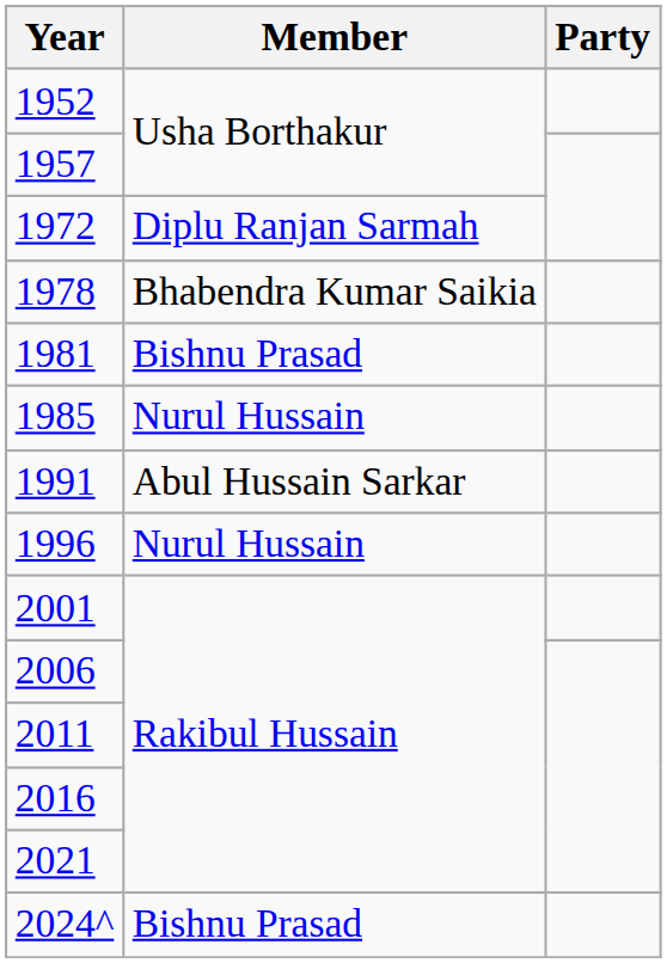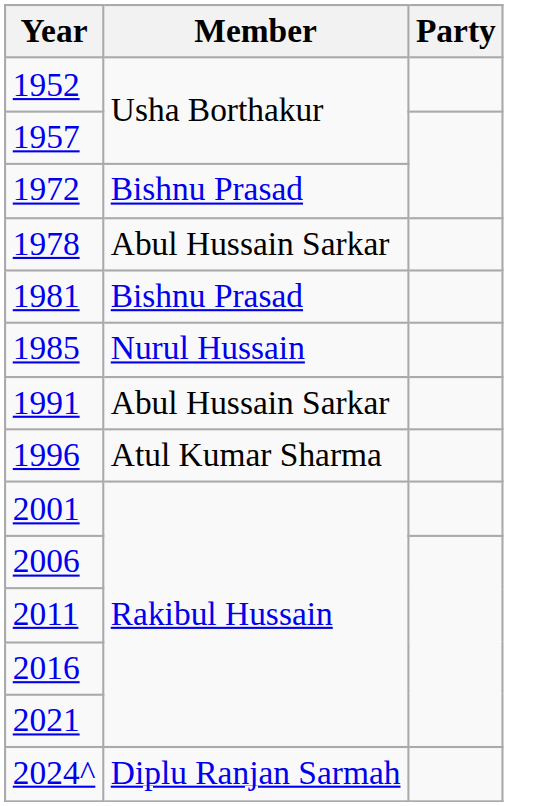 <table class="wikitable sortable">
 <tr>
 <th>Year</th>
 <th>Member</th>
 <th colspan="2">Party</th>
 </tr>
 <tr>
 <td><a href='#'>1952</a></td>
 <td rowspan="2">Usha Borthakur</td>
 <td></td>
 </tr>
 <tr>
 <td><a href='#'>1957</a></td>
 </tr>
 <tr>
 <td><a href='#'>1972</a></td>
-<td><a href='#'>Diplu Ranjan Sarmah</a></td>
+<td><a href='#'>Bishnu Prasad</a></td>
 </tr>
 <tr>
 <td><a href='#'>1978</a></td>
-<td>Bhabendra Kumar Saikia</td>
+<td>Abul Hussain Sarkar</td>
 <td></td>
 </tr>
 <tr>
 <td><a href='#'>1981</a></td>
 <td><a href='#'>Bishnu Prasad</a></td>
 <td></td>
 </tr>
 <tr>
 <td><a href='#'>1985</a></td>
 <td><a href='#'>Nurul Hussain</a></td>
 <td></td>
 </tr>
 <tr>
 <td><a href='#'>1991</a></td>
 <td>Abul Hussain Sarkar</td>
 <td></td>
 </tr>
 <tr>
 <td><a href='#'>1996</a></td>
-<td><a href='#'>Nurul Hussain</a></td>
+<td>Atul Kumar Sharma</td>
 <td></td>
 </tr>
 <tr>
 <td><a href='#'>2001</a></td>
 <td rowspan="5"><a href='#'>Rakibul Hussain</a></td>
 <td></td>
 </tr>
 <tr>
 <td><a href='#'>2006</a></td>
 </tr>
 <tr>
 <td><a href='#'>2011</a></td>
 </tr>
 <tr>
 <td><a href='#'>2016</a></td>
 </tr>
 <tr>
 <td><a href='#'>2021</a></td>
 </tr>
 <tr>
 <td><a href='#'>2024^</a></td>
-<td><a href='#'>Bishnu Prasad</a></td>
+<td><a href='#'>Diplu Ranjan Sarmah</a></td>
 <td></td>
 </tr>
 </table>
